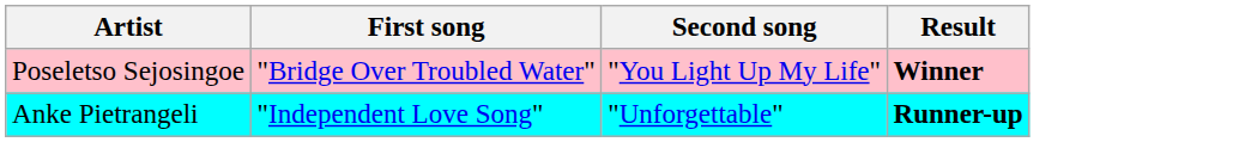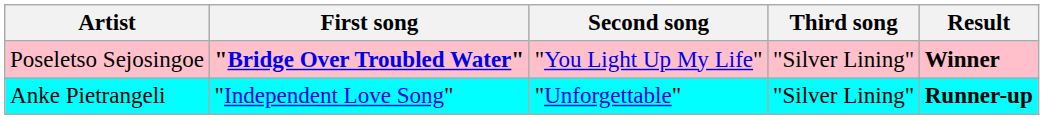 <table class=wikitable>
 <tr>
 <th>Artist</th>
 <th>First song</th>
 <th>Second song</th>
+<th>Third song</th>
 <th>Result</th>
 </tr>
 <tr style="background:pink;">
 <td>Poseletso Sejosingoe</td>
-<td>"<a href='#'>Bridge Over Troubled Water</a>"</td>
+<td><strong>"<a href='#'>Bridge Over Troubled Water</a>"</strong></td>
 <td>"<a href='#'>You Light Up My Life</a>"</td>
+<td>"Silver Lining"</td>
 <td><strong>Winner</strong></td>
 </tr>
 <tr style="background:cyan;">
 <td>Anke Pietrangeli</td>
 <td>"<a href='#'>Independent Love Song</a>"</td>
 <td>"<a href='#'>Unforgettable</a>"</td>
+<td>"Silver Lining"</td>
 <td><strong>Runner-up</strong></td>
 </tr>
 </table>
